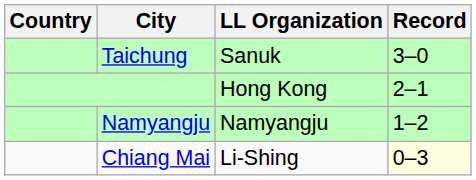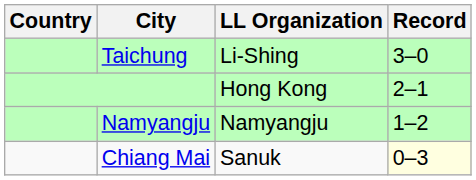 <table class="wikitable">
 <tr>
 <th>Country</th>
 <th>City</th>
 <th>LL Organization</th>
 <th>Record</th>
 </tr>
 <tr bgcolor=#bbffbb>
 <td><strong></strong></td>
 <td><a href='#'>Taichung</a></td>
-<td>Sanuk</td>
+<td>Li-Shing</td>
 <td>3–0</td>
 </tr>
 <tr bgcolor=#bbffbb>
 <td colspan="2"><strong></strong></td>
 <td>Hong Kong</td>
 <td>2–1</td>
 </tr>
 <tr bgcolor=#bbffbb>
 <td><strong></strong></td>
 <td><a href='#'>Namyangju</a></td>
 <td>Namyangju</td>
 <td>1–2</td>
 </tr>
 <tr>
 <td><strong></strong></td>
 <td><a href='#'>Chiang Mai</a></td>
-<td>Li-Shing</td>
+<td>Sanuk</td>
 <td style="background: lightyellow;">0–3</td>
 </tr>
 </table>
